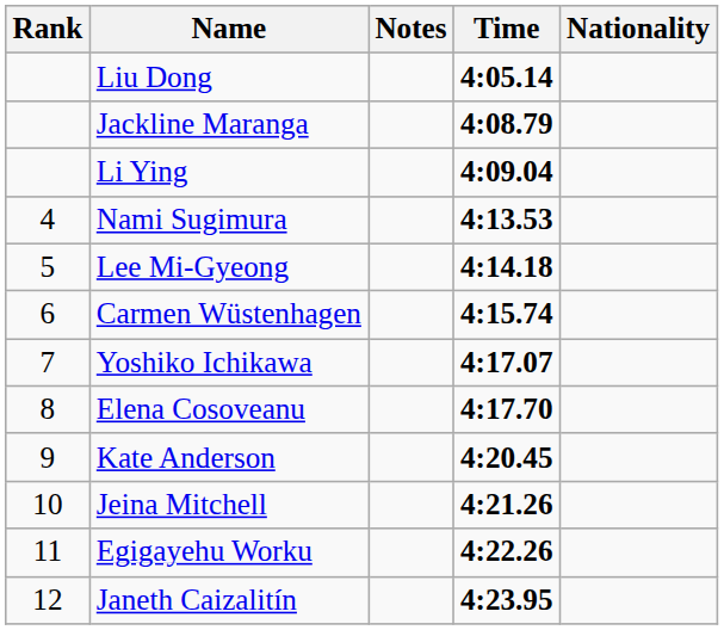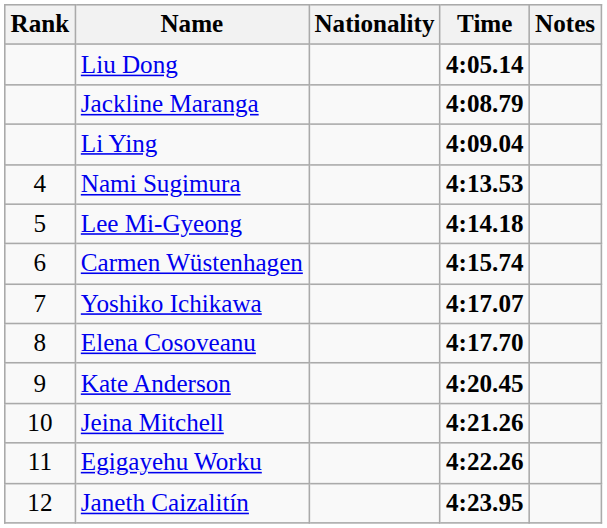 <table class="wikitable sortable" style="text-align:center">
 <tr>
 <th>Rank</th>
 <th>Name</th>
+<th>Nationality</th>
+<th>Time</th>
 <th>Notes</th>
-<th>Time</th>
-<th>Nationality</th>
 </tr>
 <tr>
 <td></td>
 <td align=left><a href='#'>Liu Dong</a></td>
+<td align=left></td>
+<td><strong>4:05.14</strong></td>
 <td></td>
-<td><strong>4:05.14</strong></td>
-<td align=left></td>
 </tr>
 <tr>
 <td></td>
 <td align=left><a href='#'>Jackline Maranga</a></td>
+<td align=left></td>
+<td><strong>4:08.79</strong></td>
 <td></td>
-<td><strong>4:08.79</strong></td>
-<td align=left></td>
 </tr>
 <tr>
 <td></td>
 <td align=left><a href='#'>Li Ying</a></td>
+<td align=left></td>
+<td><strong>4:09.04</strong></td>
 <td></td>
-<td><strong>4:09.04</strong></td>
-<td align=left></td>
 </tr>
 <tr>
 <td>4</td>
 <td align=left><a href='#'>Nami Sugimura</a></td>
+<td align=left></td>
+<td><strong>4:13.53</strong></td>
 <td></td>
-<td><strong>4:13.53</strong></td>
-<td align=left></td>
 </tr>
 <tr>
 <td>5</td>
 <td align=left><a href='#'>Lee Mi-Gyeong</a></td>
+<td align=left></td>
+<td><strong>4:14.18</strong></td>
 <td></td>
-<td><strong>4:14.18</strong></td>
-<td align=left></td>
 </tr>
 <tr>
 <td>6</td>
 <td align=left><a href='#'>Carmen Wüstenhagen</a></td>
+<td align=left></td>
+<td><strong>4:15.74</strong></td>
 <td></td>
-<td><strong>4:15.74</strong></td>
-<td align=left></td>
 </tr>
 <tr>
 <td>7</td>
 <td align=left><a href='#'>Yoshiko Ichikawa</a></td>
+<td align=left></td>
+<td><strong>4:17.07</strong></td>
 <td></td>
-<td><strong>4:17.07</strong></td>
-<td align=left></td>
 </tr>
 <tr>
 <td>8</td>
 <td align=left><a href='#'>Elena Cosoveanu</a></td>
+<td align=left></td>
+<td><strong>4:17.70</strong></td>
 <td></td>
-<td><strong>4:17.70</strong></td>
-<td align=left></td>
 </tr>
 <tr>
 <td>9</td>
 <td align=left><a href='#'>Kate Anderson</a></td>
+<td align=left></td>
+<td><strong>4:20.45</strong></td>
 <td></td>
-<td><strong>4:20.45</strong></td>
-<td align=left></td>
 </tr>
 <tr>
 <td>10</td>
 <td align=left><a href='#'>Jeina Mitchell</a></td>
+<td align=left></td>
+<td><strong>4:21.26</strong></td>
 <td></td>
-<td><strong>4:21.26</strong></td>
-<td align=left></td>
 </tr>
 <tr>
 <td>11</td>
 <td align=left><a href='#'>Egigayehu Worku</a></td>
+<td align=left></td>
+<td><strong>4:22.26</strong></td>
 <td></td>
-<td><strong>4:22.26</strong></td>
-<td align=left></td>
 </tr>
 <tr>
 <td>12</td>
 <td align=left><a href='#'>Janeth Caizalitín</a></td>
+<td align=left></td>
+<td><strong>4:23.95</strong></td>
 <td></td>
-<td><strong>4:23.95</strong></td>
-<td align=left></td>
 </tr>
 </table>
